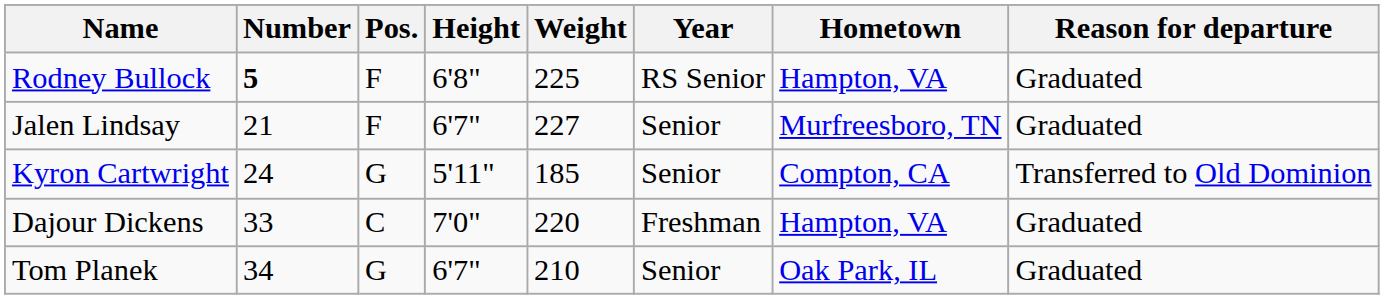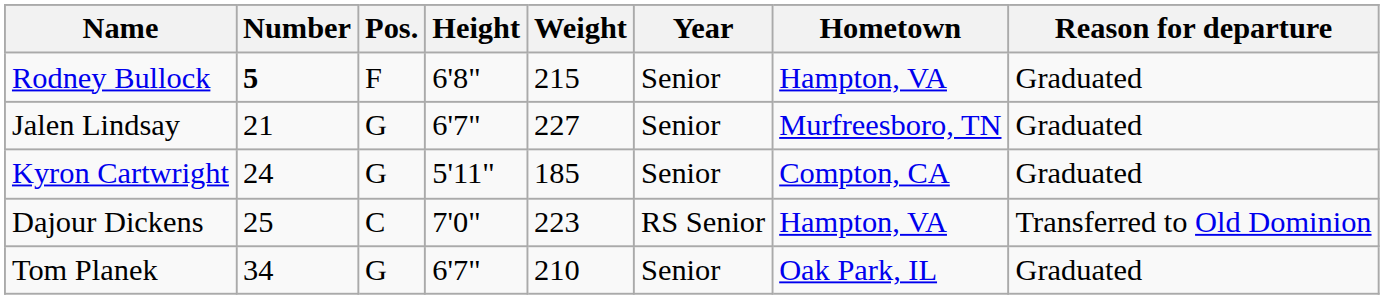 <table class="wikitable sortable" border="1">
 <tr>
 <th>Name</th>
 <th>Number</th>
 <th>Pos.</th>
 <th>Height</th>
 <th>Weight</th>
 <th>Year</th>
 <th>Hometown</th>
 <th class="unsortable">Reason for departure</th>
 </tr>
 <tr>
 <td><a href='#'>Rodney Bullock</a></td>
 <td><strong>5</strong></td>
 <td>F</td>
 <td>6'8"</td>
-<td>225</td>
-<td>RS Senior</td>
+<td>215</td>
+<td>Senior</td>
 <td><a href='#'>Hampton, VA</a></td>
 <td>Graduated</td>
 </tr>
 <tr>
 <td>Jalen Lindsay</td>
 <td>21</td>
-<td>F</td>
+<td>G</td>
 <td>6'7"</td>
 <td>227</td>
 <td>Senior</td>
 <td><a href='#'>Murfreesboro, TN</a></td>
 <td>Graduated</td>
 </tr>
 <tr>
 <td><a href='#'>Kyron Cartwright</a></td>
 <td>24</td>
 <td>G</td>
 <td>5'11"</td>
 <td>185</td>
 <td>Senior</td>
 <td><a href='#'>Compton, CA</a></td>
-<td>Transferred to <a href='#'>Old Dominion</a></td>
+<td>Graduated</td>
 </tr>
 <tr>
 <td>Dajour Dickens</td>
-<td>33</td>
+<td>25</td>
 <td>C</td>
 <td>7'0"</td>
-<td>220</td>
-<td>Freshman</td>
+<td>223</td>
+<td>RS Senior</td>
 <td><a href='#'>Hampton, VA</a></td>
-<td>Graduated</td>
+<td>Transferred to <a href='#'>Old Dominion</a></td>
 </tr>
 <tr>
 <td>Tom Planek</td>
 <td>34</td>
 <td>G</td>
 <td>6'7"</td>
 <td>210</td>
 <td>Senior</td>
 <td><a href='#'>Oak Park, IL</a></td>
 <td>Graduated</td>
 </tr>
 </table>
